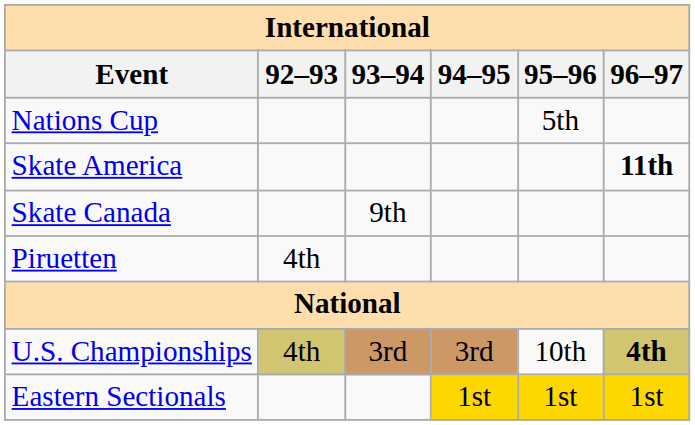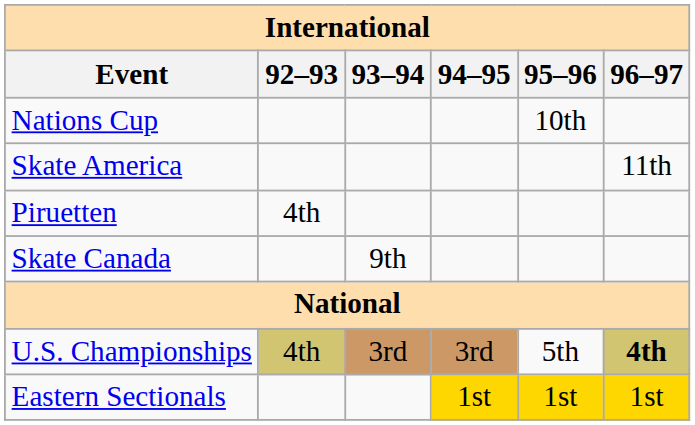 <table class="wikitable" style="text-align:center">
 <tr>
 <th style="background-color: #ffdead; " colspan=6 align=center>International</th>
 </tr>
 <tr>
 <th>Event</th>
 <th>92–93</th>
 <th>93–94</th>
 <th>94–95</th>
 <th>95–96</th>
 <th>96–97</th>
 </tr>
 <tr>
 <td align=left> <a href='#'>Nations Cup</a></td>
 <td></td>
 <td></td>
 <td></td>
-<td>5th</td>
+<td>10th</td>
 <td></td>
 </tr>
 <tr>
 <td align=left> <a href='#'>Skate America</a></td>
 <td></td>
 <td></td>
 <td></td>
 <td></td>
-<td><strong>11th</strong></td>
+<td>11th</td>
+</tr>
+<tr>
+<td align=left><a href='#'>Piruetten</a></td>
+<td>4th</td>
+<td></td>
+<td></td>
+<td></td>
+<td></td>
 </tr>
 <tr>
 <td align=left><a href='#'>Skate Canada</a></td>
 <td></td>
 <td>9th</td>
-<td></td>
-<td></td>
-<td></td>
-</tr>
-<tr>
-<td align=left><a href='#'>Piruetten</a></td>
-<td>4th</td>
-<td></td>
 <td></td>
 <td></td>
 <td></td>
 </tr>
 <tr>
 <th style="background-color: #ffdead; " colspan=6 align=center>National</th>
 </tr>
 <tr>
 <td align=left><a href='#'>U.S. Championships</a></td>
 <td bgcolor=d1c571>4th</td>
 <td bgcolor=cc9966>3rd</td>
 <td bgcolor=cc9966>3rd</td>
-<td>10th</td>
+<td>5th</td>
 <td bgcolor=d1c571><strong>4th</strong></td>
 </tr>
 <tr>
 <td align=left><a href='#'>Eastern Sectionals</a></td>
 <td></td>
 <td></td>
 <td bgcolor=gold>1st</td>
 <td bgcolor=gold>1st</td>
 <td bgcolor=gold>1st</td>
 </tr>
 </table>
